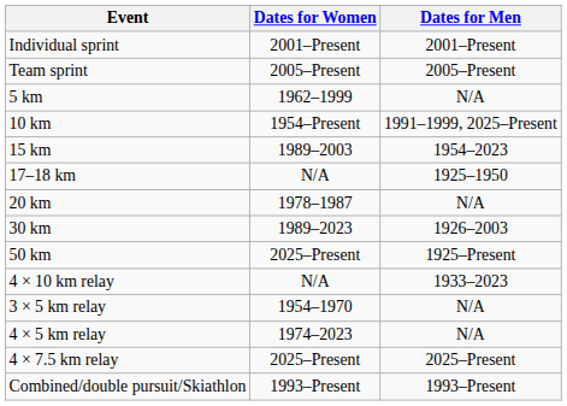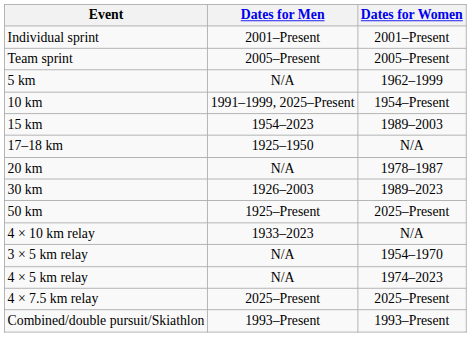 <table class="wikitable">
 <tr>
 <th>Event</th>
+<th><a href='#'>Dates for Men</a></th>
 <th><a href='#'>Dates for Women</a></th>
-<th><a href='#'>Dates for Men</a></th>
 </tr>
 <tr>
 <td>Individual sprint</td>
 <td style="text-align:center;">2001–Present</td>
 <td style="text-align:center;">2001–Present</td>
 </tr>
 <tr>
 <td>Team sprint</td>
 <td style="text-align:center;">2005–Present</td>
 <td style="text-align:center;">2005–Present</td>
 </tr>
 <tr>
 <td>5 km</td>
+<td style="text-align:center;">N/A</td>
 <td style="text-align:center;">1962–1999</td>
+</tr>
+<tr>
+<td>10 km</td>
+<td style="text-align:center;">1991–1999, 2025–Present</td>
+<td style="text-align:center;">1954–Present</td>
+</tr>
+<tr>
+<td>15 km</td>
+<td style="text-align:center;">1954–2023</td>
+<td style="text-align:center;">1989–2003</td>
+</tr>
+<tr>
+<td>17–18 km</td>
+<td style="text-align:center;">1925–1950</td>
 <td style="text-align:center;">N/A</td>
 </tr>
 <tr>
-<td>10 km</td>
-<td style="text-align:center;">1954–Present</td>
-<td style="text-align:center;">1991–1999, 2025–Present</td>
+<td>20 km</td>
+<td style="text-align:center;">N/A</td>
+<td style="text-align:center;">1978–1987</td>
 </tr>
 <tr>
-<td>15 km</td>
-<td style="text-align:center;">1989–2003</td>
-<td style="text-align:center;">1954–2023</td>
+<td>30 km</td>
+<td style="text-align:center;">1926–2003</td>
+<td style="text-align:center;">1989–2023</td>
 </tr>
 <tr>
-<td>17–18 km</td>
-<td style="text-align:center;">N/A</td>
-<td style="text-align:center;">1925–1950</td>
+<td>50 km</td>
+<td style="text-align:center;">1925–Present</td>
+<td style="text-align:center;">2025–Present</td>
 </tr>
 <tr>
-<td>20 km</td>
-<td style="text-align:center;">1978–1987</td>
+<td>4 × 10 km relay</td>
+<td style="text-align:center;">1933–2023</td>
 <td style="text-align:center;">N/A</td>
 </tr>
 <tr>
-<td>30 km</td>
-<td style="text-align:center;">1989–2023</td>
-<td style="text-align:center;">1926–2003</td>
-</tr>
-<tr>
-<td>50 km</td>
-<td style="text-align:center;">2025–Present</td>
-<td style="text-align:center;">1925–Present</td>
-</tr>
-<tr>
-<td>4 × 10 km relay</td>
+<td>3  × 5 km relay</td>
 <td style="text-align:center;">N/A</td>
-<td style="text-align:center;">1933–2023</td>
-</tr>
-<tr>
-<td>3  × 5 km relay</td>
 <td style="text-align:center;">1954–1970</td>
-<td style="text-align:center;">N/A</td>
 </tr>
 <tr>
 <td>4 × 5 km relay</td>
+<td style="text-align:center;">N/A</td>
 <td style="text-align:center;">1974–2023</td>
-<td style="text-align:center;">N/A</td>
 </tr>
 <tr>
 <td>4 × 7.5 km relay</td>
 <td style="text-align:center;">2025–Present</td>
 <td style="text-align:center;">2025–Present</td>
 </tr>
 <tr>
 <td>Combined/double pursuit/Skiathlon</td>
 <td style="text-align:center;">1993–Present</td>
 <td style="text-align:center;">1993–Present</td>
 </tr>
 </table>
